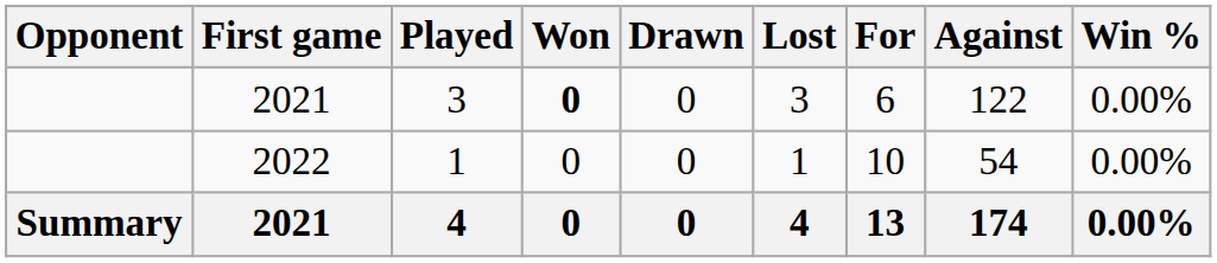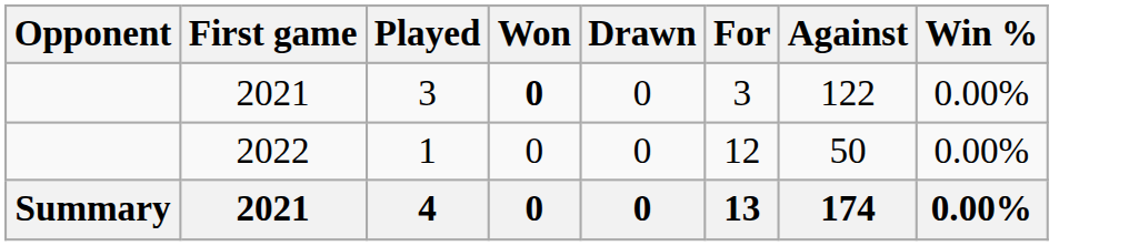 <table class="wikitable sortable" style="text-align:center;">
 <tr>
 <th>Opponent</th>
 <th>First game</th>
 <th>Played</th>
 <th>Won</th>
 <th>Drawn</th>
-<th>Lost</th>
 <th>For</th>
 <th>Against</th>
 <th>Win %</th>
 </tr>
 <tr>
 <td style="text-align: left;"></td>
 <td>2021</td>
 <td>3</td>
 <td><strong>0</strong></td>
 <td>0</td>
 <td>3</td>
-<td>6</td>
 <td>122</td>
 <td>0.00%</td>
 </tr>
 <tr>
 <td style="text-align: left;"></td>
 <td>2022</td>
 <td>1</td>
 <td>0</td>
 <td>0</td>
-<td>1</td>
-<td>10</td>
-<td>54</td>
+<td>12</td>
+<td>50</td>
 <td>0.00%</td>
 </tr>
 <tr>
 <th>Summary</th>
 <th>2021</th>
 <th>4</th>
 <th>0</th>
 <th>0</th>
-<th>4</th>
 <th>13</th>
 <th>174</th>
 <th>0.00%</th>
 </tr>
 </table>
